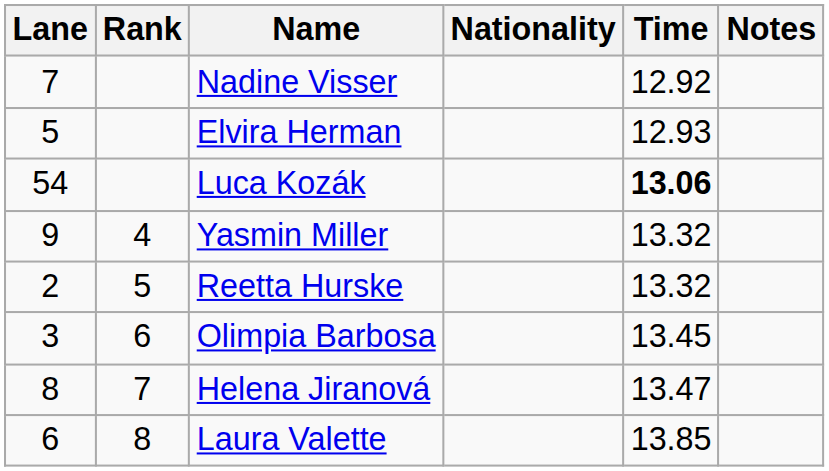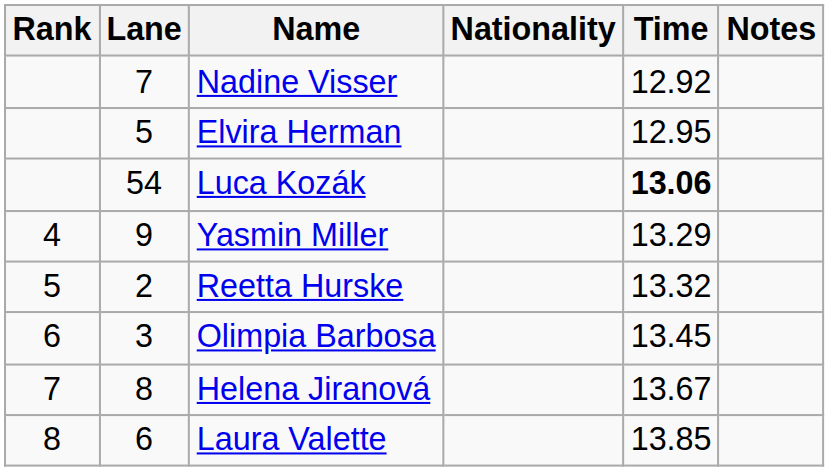 <table class="wikitable sortable" style="text-align:center">
 <tr>
+<th>Rank</th>
 <th>Lane</th>
-<th>Rank</th>
 <th>Name</th>
 <th>Nationality</th>
 <th>Time</th>
 <th>Notes</th>
 </tr>
 <tr>
+<td></td>
 <td>7</td>
-<td></td>
 <td align=left><a href='#'>Nadine Visser</a></td>
 <td align=left></td>
 <td>12.92</td>
 <td></td>
 </tr>
 <tr>
+<td></td>
 <td>5</td>
-<td></td>
 <td align=left><a href='#'>Elvira Herman</a></td>
 <td align=left></td>
-<td>12.93</td>
+<td>12.95</td>
 <td></td>
 </tr>
 <tr>
+<td></td>
 <td>54</td>
-<td></td>
 <td align=left><a href='#'>Luca Kozák</a></td>
 <td align=left></td>
 <td><strong>13.06</strong></td>
 <td></td>
 </tr>
 <tr>
+<td>4</td>
 <td>9</td>
-<td>4</td>
 <td align=left><a href='#'>Yasmin Miller</a></td>
 <td align=left></td>
-<td>13.32</td>
+<td>13.29</td>
 <td></td>
 </tr>
 <tr>
+<td>5</td>
 <td>2</td>
-<td>5</td>
 <td align=left><a href='#'>Reetta Hurske</a></td>
 <td align=left></td>
 <td>13.32</td>
 <td></td>
 </tr>
 <tr>
+<td>6</td>
 <td>3</td>
-<td>6</td>
 <td align=left><a href='#'>Olimpia Barbosa</a></td>
 <td align=left></td>
 <td>13.45</td>
 <td></td>
 </tr>
 <tr>
+<td>7</td>
 <td>8</td>
-<td>7</td>
 <td align=left><a href='#'>Helena Jiranová</a></td>
 <td align=left></td>
-<td>13.47</td>
+<td>13.67</td>
 <td></td>
 </tr>
 <tr>
+<td>8</td>
 <td>6</td>
-<td>8</td>
 <td align=left><a href='#'>Laura Valette</a></td>
 <td align=left></td>
 <td>13.85</td>
 <td></td>
 </tr>
 </table>
